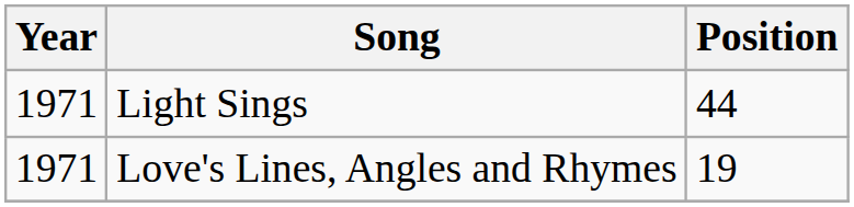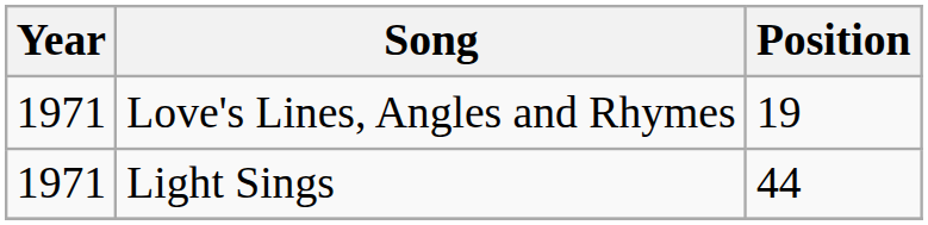 <table class="wikitable">
 <tr>
 <th>Year</th>
 <th>Song</th>
 <th>Position</th>
 </tr>
 <tr>
 <td>1971</td>
+<td>Love's Lines, Angles and Rhymes</td>
+<td>19</td>
+</tr>
+<tr>
+<td>1971</td>
 <td>Light Sings</td>
 <td>44</td>
 </tr>
 <tr>
-<td>1971</td>
-<td>Love's Lines, Angles and Rhymes</td>
-<td>19</td>
-</tr>
-<tr>
 </tr>
 </table>
